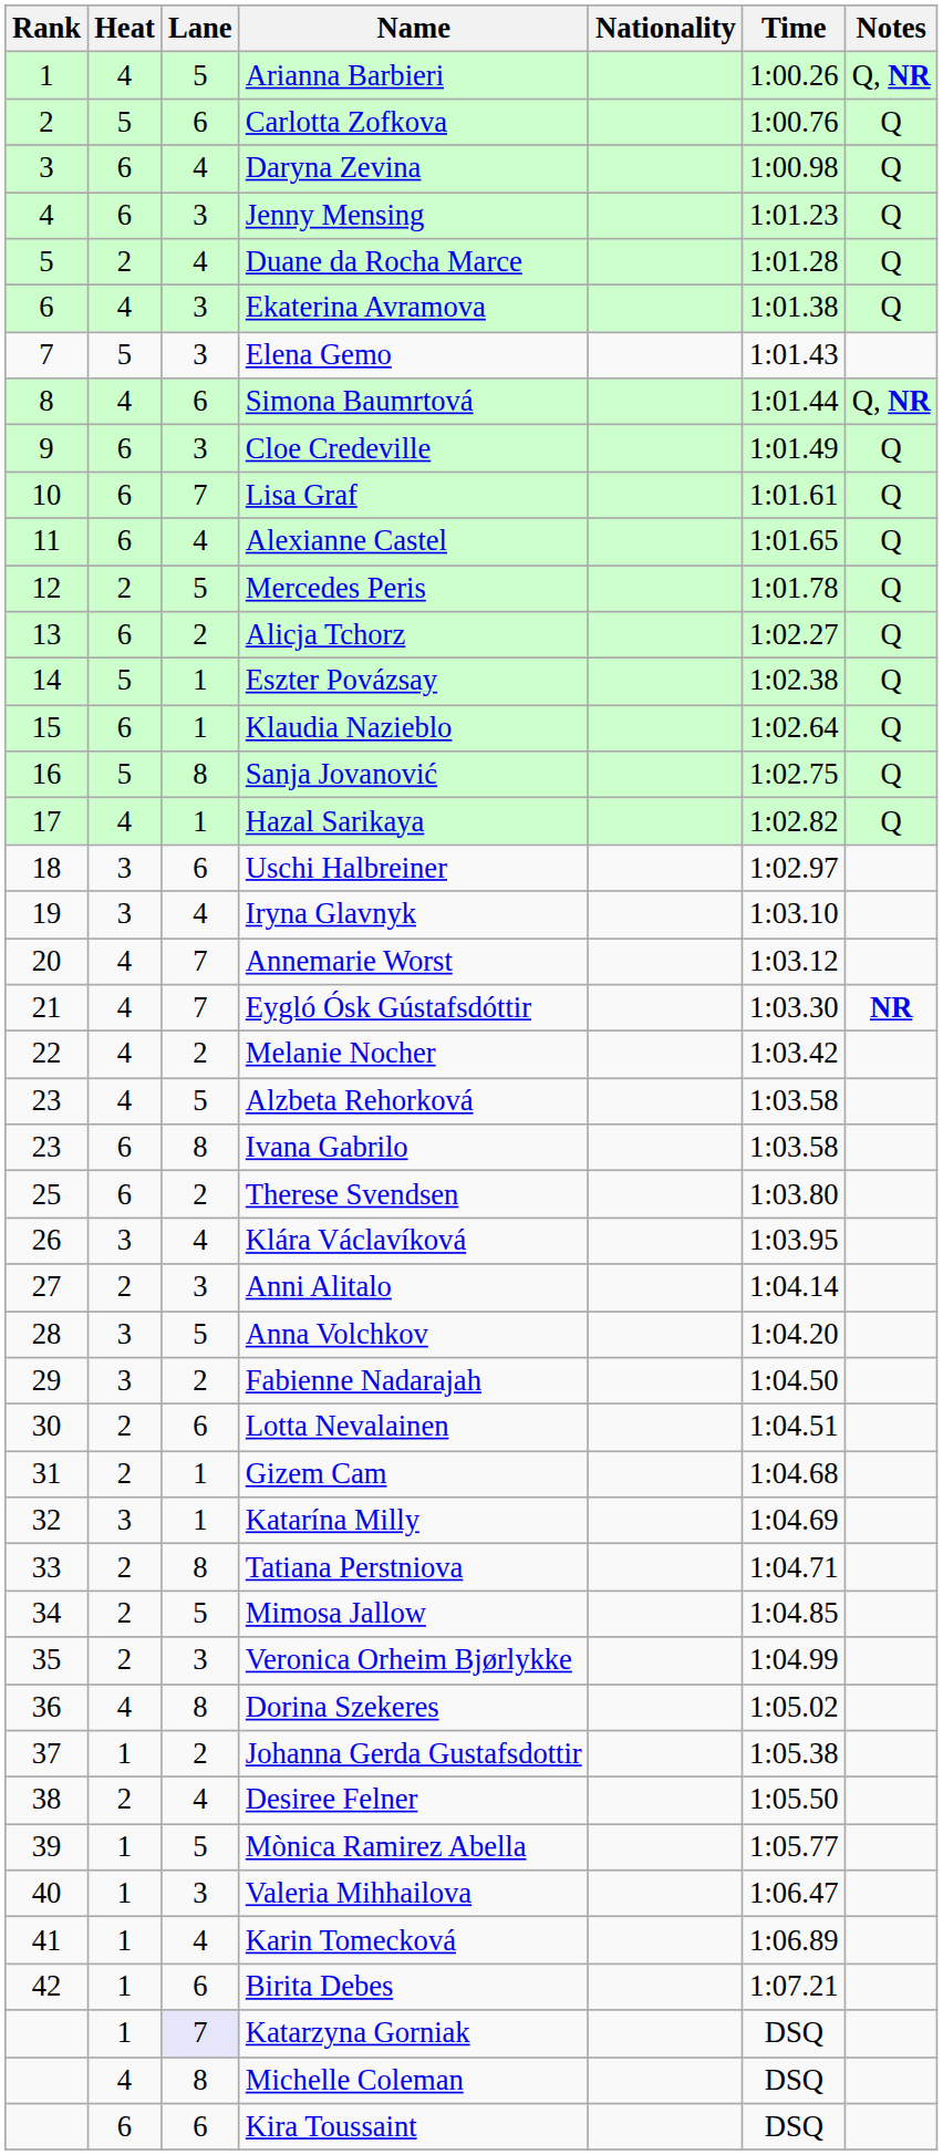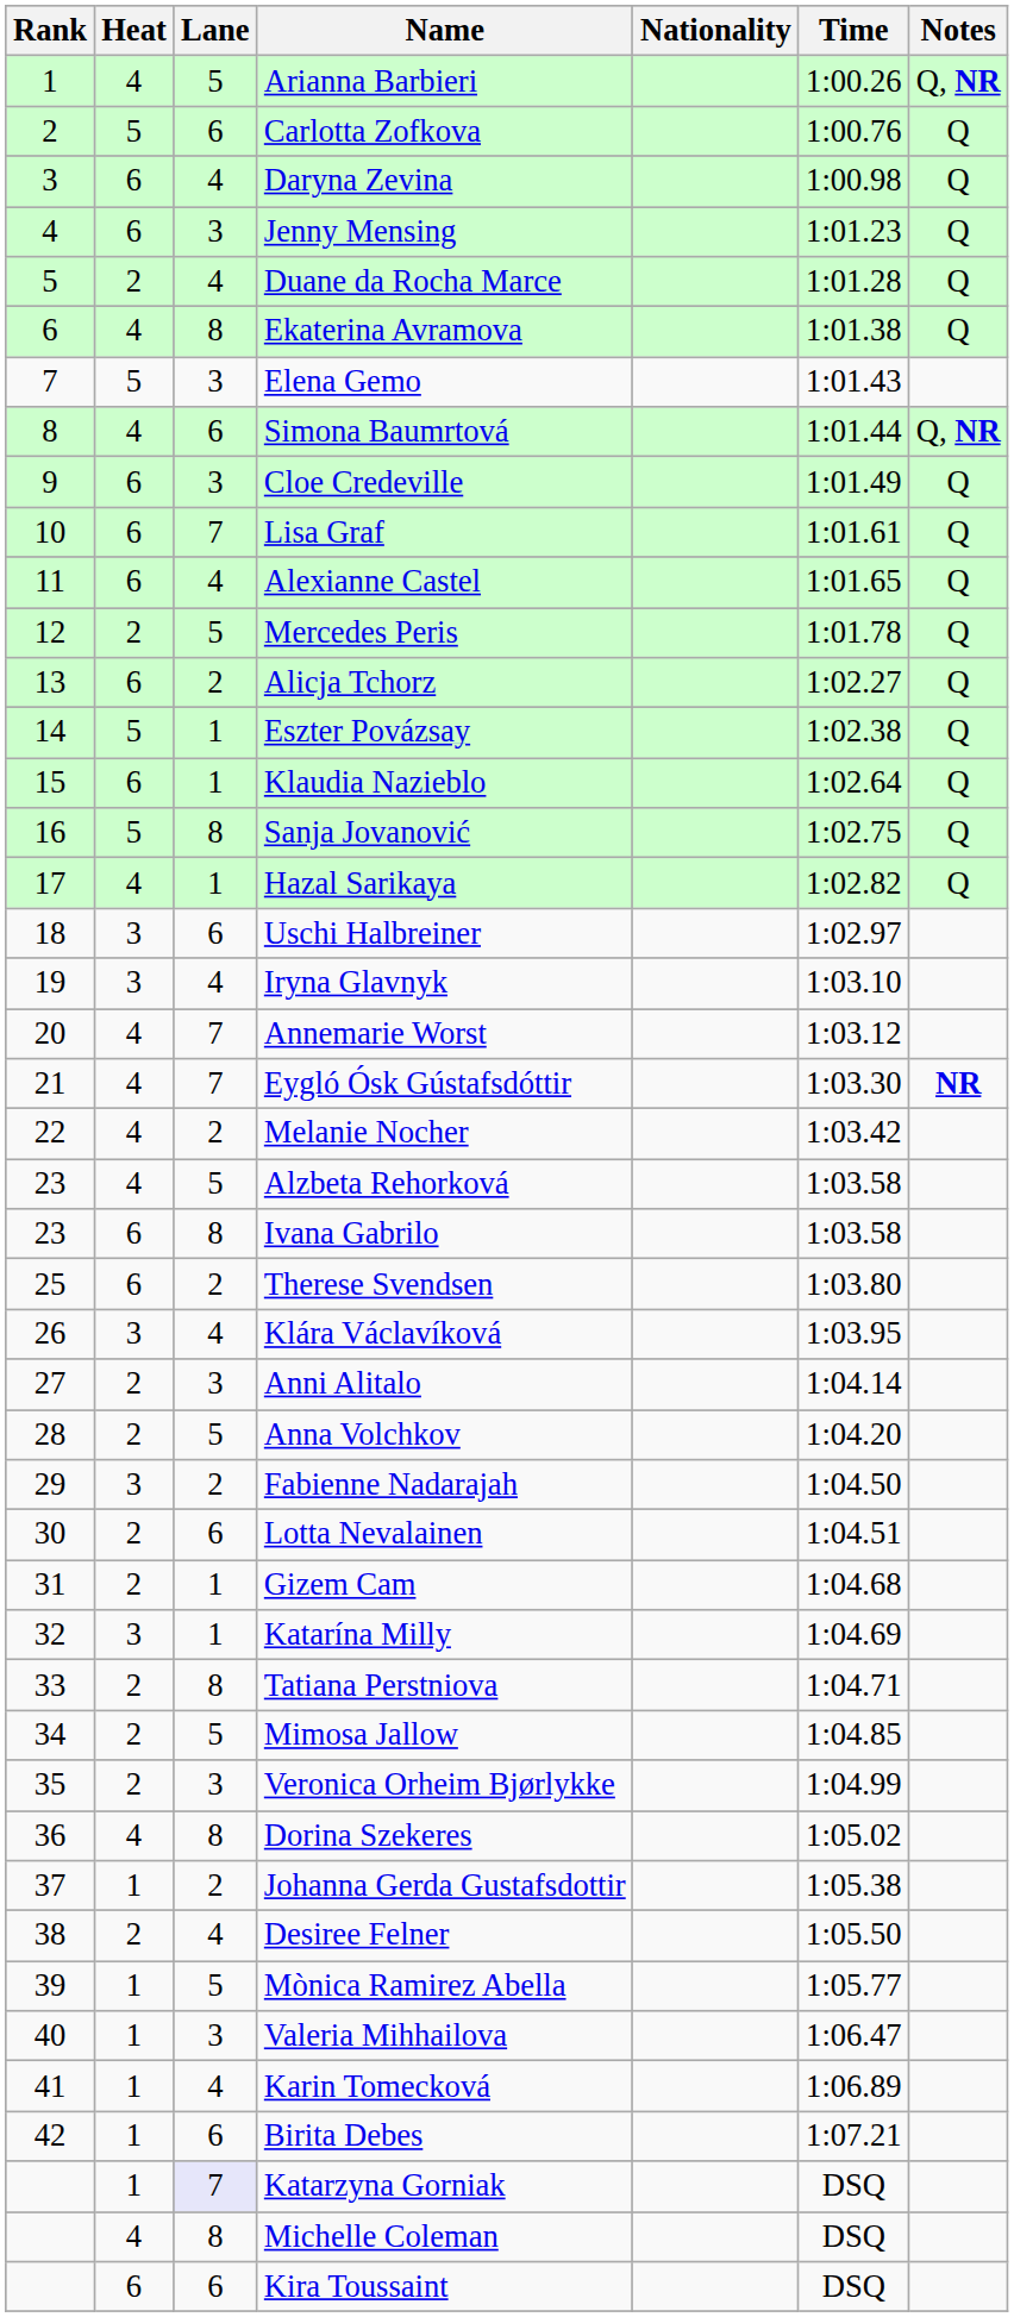 <table class="wikitable sortable" style="text-align:center">
 <tr>
 <th>Rank</th>
 <th>Heat</th>
 <th>Lane</th>
 <th>Name</th>
 <th>Nationality</th>
 <th>Time</th>
 <th>Notes</th>
 </tr>
 <tr bgcolor=ccffcc>
 <td>1</td>
 <td>4</td>
 <td>5</td>
 <td align=left><a href='#'>Arianna Barbieri</a></td>
 <td align=left></td>
 <td>1:00.26</td>
 <td>Q, <strong><a href='#'>NR</a></strong></td>
 </tr>
 <tr bgcolor=ccffcc>
 <td>2</td>
 <td>5</td>
 <td>6</td>
 <td align=left><a href='#'>Carlotta Zofkova</a></td>
 <td align=left></td>
 <td>1:00.76</td>
 <td>Q</td>
 </tr>
 <tr bgcolor=ccffcc>
 <td>3</td>
 <td>6</td>
 <td>4</td>
 <td align=left><a href='#'>Daryna Zevina</a></td>
 <td align=left></td>
 <td>1:00.98</td>
 <td>Q</td>
 </tr>
 <tr bgcolor=ccffcc>
 <td>4</td>
 <td>6</td>
 <td>3</td>
 <td align=left><a href='#'>Jenny Mensing</a></td>
 <td align=left></td>
 <td>1:01.23</td>
 <td>Q</td>
 </tr>
 <tr bgcolor=ccffcc>
 <td>5</td>
 <td>2</td>
 <td>4</td>
 <td align=left><a href='#'>Duane da Rocha Marce</a></td>
 <td align=left></td>
 <td>1:01.28</td>
 <td>Q</td>
 </tr>
 <tr bgcolor=ccffcc>
 <td>6</td>
 <td>4</td>
-<td>3</td>
+<td>8</td>
 <td align=left><a href='#'>Ekaterina Avramova</a></td>
 <td align=left></td>
 <td>1:01.38</td>
 <td>Q</td>
 </tr>
 <tr>
 <td>7</td>
 <td>5</td>
 <td>3</td>
 <td align=left><a href='#'>Elena Gemo</a></td>
 <td align=left></td>
 <td>1:01.43</td>
 <td></td>
 </tr>
 <tr bgcolor=ccffcc>
 <td>8</td>
 <td>4</td>
 <td>6</td>
 <td align=left><a href='#'>Simona Baumrtová</a></td>
 <td align=left></td>
 <td>1:01.44</td>
 <td>Q, <strong><a href='#'>NR</a></strong></td>
 </tr>
 <tr bgcolor=ccffcc>
 <td>9</td>
 <td>6</td>
 <td>3</td>
 <td align=left><a href='#'>Cloe Credeville</a></td>
 <td align=left></td>
 <td>1:01.49</td>
 <td>Q</td>
 </tr>
 <tr bgcolor=ccffcc>
 <td>10</td>
 <td>6</td>
 <td>7</td>
 <td align=left><a href='#'>Lisa Graf</a></td>
 <td align=left></td>
 <td>1:01.61</td>
 <td>Q</td>
 </tr>
 <tr bgcolor=ccffcc>
 <td>11</td>
 <td>6</td>
 <td>4</td>
 <td align=left><a href='#'>Alexianne Castel</a></td>
 <td align=left></td>
 <td>1:01.65</td>
 <td>Q</td>
 </tr>
 <tr bgcolor=ccffcc>
 <td>12</td>
 <td>2</td>
 <td>5</td>
 <td align=left><a href='#'>Mercedes Peris</a></td>
 <td align=left></td>
 <td>1:01.78</td>
 <td>Q</td>
 </tr>
 <tr bgcolor=ccffcc>
 <td>13</td>
 <td>6</td>
 <td>2</td>
 <td align=left><a href='#'>Alicja Tchorz</a></td>
 <td align=left></td>
 <td>1:02.27</td>
 <td>Q</td>
 </tr>
 <tr bgcolor=ccffcc>
 <td>14</td>
 <td>5</td>
 <td>1</td>
 <td align=left><a href='#'>Eszter Povázsay</a></td>
 <td align=left></td>
 <td>1:02.38</td>
 <td>Q</td>
 </tr>
 <tr bgcolor=ccffcc>
 <td>15</td>
 <td>6</td>
 <td>1</td>
 <td align=left><a href='#'>Klaudia Nazieblo</a></td>
 <td align=left></td>
 <td>1:02.64</td>
 <td>Q</td>
 </tr>
 <tr bgcolor=ccffcc>
 <td>16</td>
 <td>5</td>
 <td>8</td>
 <td align=left><a href='#'>Sanja Jovanović</a></td>
 <td align=left></td>
 <td>1:02.75</td>
 <td>Q</td>
 </tr>
 <tr bgcolor=ccffcc>
 <td>17</td>
 <td>4</td>
 <td>1</td>
 <td align=left><a href='#'>Hazal Sarikaya</a></td>
 <td align=left></td>
 <td>1:02.82</td>
 <td>Q</td>
 </tr>
 <tr>
 <td>18</td>
 <td>3</td>
 <td>6</td>
 <td align=left><a href='#'>Uschi Halbreiner</a></td>
 <td align=left></td>
 <td>1:02.97</td>
 <td></td>
 </tr>
 <tr>
 <td>19</td>
 <td>3</td>
 <td>4</td>
 <td align=left><a href='#'>Iryna Glavnyk</a></td>
 <td align=left></td>
 <td>1:03.10</td>
 <td></td>
 </tr>
 <tr>
 <td>20</td>
 <td>4</td>
 <td>7</td>
 <td align=left><a href='#'>Annemarie Worst</a></td>
 <td align=left></td>
 <td>1:03.12</td>
 <td></td>
 </tr>
 <tr>
 <td>21</td>
 <td>4</td>
 <td>7</td>
 <td align=left><a href='#'>Eygló Ósk Gústafsdóttir</a></td>
 <td align=left></td>
 <td>1:03.30</td>
 <td><strong><a href='#'>NR</a></strong></td>
 </tr>
 <tr>
 <td>22</td>
 <td>4</td>
 <td>2</td>
 <td align=left><a href='#'>Melanie Nocher</a></td>
 <td align=left></td>
 <td>1:03.42</td>
 <td></td>
 </tr>
 <tr>
 <td>23</td>
 <td>4</td>
 <td>5</td>
 <td align=left><a href='#'>Alzbeta Rehorková</a></td>
 <td align=left></td>
 <td>1:03.58</td>
 <td></td>
 </tr>
 <tr>
 <td>23</td>
 <td>6</td>
 <td>8</td>
 <td align=left><a href='#'>Ivana Gabrilo</a></td>
 <td align=left></td>
 <td>1:03.58</td>
 <td></td>
 </tr>
 <tr>
 <td>25</td>
 <td>6</td>
 <td>2</td>
 <td align=left><a href='#'>Therese Svendsen</a></td>
 <td align=left></td>
 <td>1:03.80</td>
 <td></td>
 </tr>
 <tr>
 <td>26</td>
 <td>3</td>
 <td>4</td>
 <td align=left><a href='#'>Klára Václavíková</a></td>
 <td align=left></td>
 <td>1:03.95</td>
 <td></td>
 </tr>
 <tr>
 <td>27</td>
 <td>2</td>
 <td>3</td>
 <td align=left><a href='#'>Anni Alitalo</a></td>
 <td align=left></td>
 <td>1:04.14</td>
 <td></td>
 </tr>
 <tr>
 <td>28</td>
-<td>3</td>
+<td>2</td>
 <td>5</td>
 <td align=left><a href='#'>Anna Volchkov</a></td>
 <td align=left></td>
 <td>1:04.20</td>
 <td></td>
 </tr>
 <tr>
 <td>29</td>
 <td>3</td>
 <td>2</td>
 <td align=left><a href='#'>Fabienne Nadarajah</a></td>
 <td align=left></td>
 <td>1:04.50</td>
 <td></td>
 </tr>
 <tr>
 <td>30</td>
 <td>2</td>
 <td>6</td>
 <td align=left><a href='#'>Lotta Nevalainen</a></td>
 <td align=left></td>
 <td>1:04.51</td>
 <td></td>
 </tr>
 <tr>
 <td>31</td>
 <td>2</td>
 <td>1</td>
 <td align=left><a href='#'>Gizem Cam</a></td>
 <td align=left></td>
 <td>1:04.68</td>
 <td></td>
 </tr>
 <tr>
 <td>32</td>
 <td>3</td>
 <td>1</td>
 <td align=left><a href='#'>Katarína Milly</a></td>
 <td align=left></td>
 <td>1:04.69</td>
 <td></td>
 </tr>
 <tr>
 <td>33</td>
 <td>2</td>
 <td>8</td>
 <td align=left><a href='#'>Tatiana Perstniova</a></td>
 <td align=left></td>
 <td>1:04.71</td>
 <td></td>
 </tr>
 <tr>
 <td>34</td>
 <td>2</td>
 <td>5</td>
 <td align=left><a href='#'>Mimosa Jallow</a></td>
 <td align=left></td>
 <td>1:04.85</td>
 <td></td>
 </tr>
 <tr>
 <td>35</td>
 <td>2</td>
 <td>3</td>
 <td align=left><a href='#'>Veronica Orheim Bjørlykke</a></td>
 <td align=left></td>
 <td>1:04.99</td>
 <td></td>
 </tr>
 <tr>
 <td>36</td>
 <td>4</td>
 <td>8</td>
 <td align=left><a href='#'>Dorina Szekeres</a></td>
 <td align=left></td>
 <td>1:05.02</td>
 <td></td>
 </tr>
 <tr>
 <td>37</td>
 <td>1</td>
 <td>2</td>
 <td align=left><a href='#'>Johanna Gerda Gustafsdottir</a></td>
 <td align=left></td>
 <td>1:05.38</td>
 <td></td>
 </tr>
 <tr>
 <td>38</td>
 <td>2</td>
 <td>4</td>
 <td align=left><a href='#'>Desiree Felner</a></td>
 <td align=left></td>
 <td>1:05.50</td>
 <td></td>
 </tr>
 <tr>
 <td>39</td>
 <td>1</td>
 <td>5</td>
 <td align=left><a href='#'>Mònica Ramirez Abella</a></td>
 <td align=left></td>
 <td>1:05.77</td>
 <td></td>
 </tr>
 <tr>
 <td>40</td>
 <td>1</td>
 <td>3</td>
 <td align=left><a href='#'>Valeria Mihhailova</a></td>
 <td align=left></td>
 <td>1:06.47</td>
 <td></td>
 </tr>
 <tr>
 <td>41</td>
 <td>1</td>
 <td>4</td>
 <td align=left><a href='#'>Karin Tomecková</a></td>
 <td align=left></td>
 <td>1:06.89</td>
 <td></td>
 </tr>
 <tr>
 <td>42</td>
 <td>1</td>
 <td>6</td>
 <td align=left><a href='#'>Birita Debes</a></td>
 <td align=left></td>
 <td>1:07.21</td>
 <td></td>
 </tr>
 <tr>
 <td></td>
 <td>1</td>
 <td style="background: lavender;">7</td>
 <td align=left><a href='#'>Katarzyna Gorniak</a></td>
 <td align=left></td>
 <td>DSQ</td>
 <td></td>
 </tr>
 <tr>
 <td></td>
 <td>4</td>
 <td>8</td>
 <td align=left><a href='#'>Michelle Coleman</a></td>
 <td align=left></td>
 <td>DSQ</td>
 <td></td>
 </tr>
 <tr>
 <td></td>
 <td>6</td>
 <td>6</td>
 <td align=left><a href='#'>Kira Toussaint</a></td>
 <td align=left></td>
 <td>DSQ</td>
 <td></td>
 </tr>
 </table>
